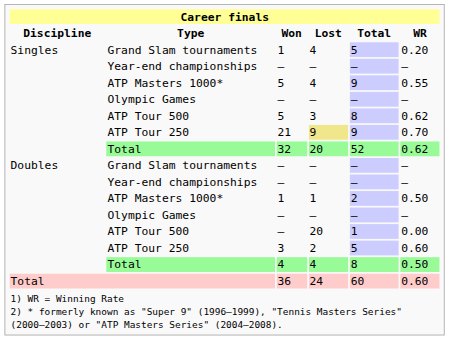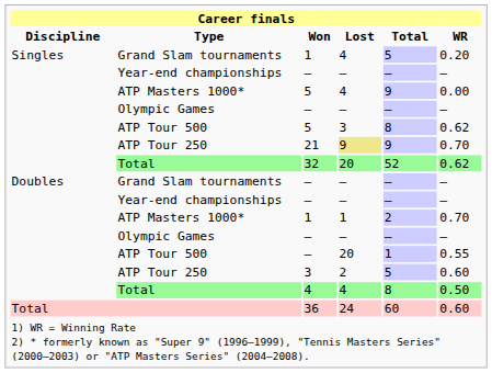 <table class="infobox vcard vevent" style="width:40%;">
 <tr bgcolor=FFFF96>
 <th colspan=6>Career finals</th>
 </tr>
 <tr>
 <th>Discipline</th>
 <th>Type</th>
 <th>Won</th>
 <th>Lost</th>
 <th>Total</th>
 <th>WR</th>
 </tr>
 <tr>
 <td rowspan=7>Singles</td>
 <td>Grand Slam tournaments</td>
 <td>1</td>
 <td>4</td>
 <td bgcolor=CCCCFF>5</td>
 <td>0.20</td>
 </tr>
 <tr>
 <td>Year-end championships</td>
 <td>–</td>
 <td>–</td>
 <td bgcolor=CCCCFF>–</td>
 <td>–</td>
 </tr>
 <tr>
 <td>ATP Masters 1000*</td>
 <td>5</td>
 <td>4</td>
 <td bgcolor=CCCCFF>9</td>
-<td>0.55</td>
+<td>0.00</td>
 </tr>
 <tr>
 <td>Olympic Games</td>
 <td>–</td>
 <td>–</td>
 <td bgcolor=CCCCFF>–</td>
 <td>–</td>
 </tr>
 <tr>
 <td>ATP Tour 500</td>
 <td>5</td>
 <td>3</td>
 <td bgcolor=CCCCFF>8</td>
 <td>0.62</td>
 </tr>
 <tr>
 <td>ATP Tour 250</td>
 <td>21</td>
 <td style="background: khaki;">9</td>
 <td bgcolor=CCCCFF>9</td>
 <td>0.70</td>
 </tr>
 <tr bgcolor=98fb98>
 <td>Total</td>
 <td>32</td>
 <td>20</td>
 <td>52</td>
 <td>0.62</td>
 </tr>
 <tr>
 <td rowspan=7>Doubles</td>
 <td>Grand Slam tournaments</td>
 <td>–</td>
 <td>–</td>
 <td bgcolor=CCCCFF>–</td>
 <td>–</td>
 </tr>
 <tr>
 <td>Year-end championships</td>
 <td>–</td>
 <td>–</td>
 <td bgcolor=CCCCFF>–</td>
 <td>–</td>
 </tr>
 <tr>
 <td>ATP Masters 1000*</td>
 <td>1</td>
 <td>1</td>
 <td bgcolor=CCCCFF>2</td>
-<td>0.50</td>
+<td>0.70</td>
 </tr>
 <tr>
 <td>Olympic Games</td>
 <td>–</td>
 <td>–</td>
 <td bgcolor=CCCCFF>–</td>
 <td>–</td>
 </tr>
 <tr>
 <td>ATP Tour 500</td>
 <td>–</td>
 <td>20</td>
 <td bgcolor=CCCCFF>1</td>
-<td>0.00</td>
+<td>0.55</td>
 </tr>
 <tr>
 <td>ATP Tour 250</td>
 <td>3</td>
 <td>2</td>
 <td bgcolor=CCCCFF>5</td>
 <td>0.60</td>
 </tr>
 <tr bgcolor=98fb98>
 <td>Total</td>
 <td>4</td>
 <td>4</td>
 <td>8</td>
 <td>0.50</td>
 </tr>
 <tr bgcolor=FFCCCC>
 <td colspan=2>Total</td>
 <td>36</td>
 <td>24</td>
 <td>60</td>
 <td>0.60</td>
 </tr>
 <tr>
 <td colspan=6><small>1) WR = Winning Rate <br>2) * formerly known as "Super 9" (1996–1999), "Tennis Masters Series" (2000–2003) or "ATP Masters Series" (2004–2008).</small></td>
 </tr>
 </table>
